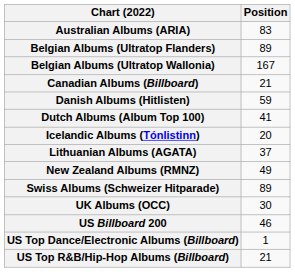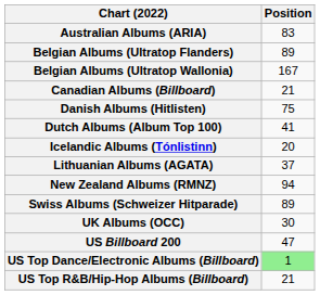 <table class="wikitable sortable plainrowheaders" style="text-align:center">
 <tr>
 <th scope="col">Chart (2022)</th>
 <th scope="col">Position</th>
 </tr>
 <tr>
 <th scope="row">Australian Albums (ARIA)</th>
 <td>83</td>
 </tr>
 <tr>
 <th scope="row">Belgian Albums (Ultratop Flanders)</th>
 <td>89</td>
 </tr>
 <tr>
 <th scope="row">Belgian Albums (Ultratop Wallonia)</th>
 <td>167</td>
 </tr>
 <tr>
 <th scope="row">Canadian Albums (<em>Billboard</em>)</th>
 <td>21</td>
 </tr>
 <tr>
 <th scope="row">Danish Albums (Hitlisten)</th>
-<td>59</td>
+<td>75</td>
 </tr>
 <tr>
 <th scope="row">Dutch Albums (Album Top 100)</th>
 <td>41</td>
 </tr>
 <tr>
 <th scope="row">Icelandic Albums (<a href='#'>Tónlistinn</a>)</th>
 <td>20</td>
 </tr>
 <tr>
 <th scope="row">Lithuanian Albums (AGATA)</th>
 <td>37</td>
 </tr>
 <tr>
 <th scope="row">New Zealand Albums (RMNZ)</th>
-<td>49</td>
+<td>94</td>
 </tr>
 <tr>
 <th scope="row">Swiss Albums (Schweizer Hitparade)</th>
 <td>89</td>
 </tr>
 <tr>
 <th scope="row">UK Albums (OCC)</th>
 <td>30</td>
 </tr>
 <tr>
 <th scope="row">US <em>Billboard</em> 200</th>
-<td>46</td>
+<td>47</td>
 </tr>
 <tr>
 <th scope="row">US Top Dance/Electronic Albums (<em>Billboard</em>)</th>
-<td>1</td>
+<td style="background: lightgreen;">1</td>
 </tr>
 <tr>
 <th scope="row">US Top R&B/Hip-Hop Albums (<em>Billboard</em>)</th>
 <td>21</td>
 </tr>
 </table>
